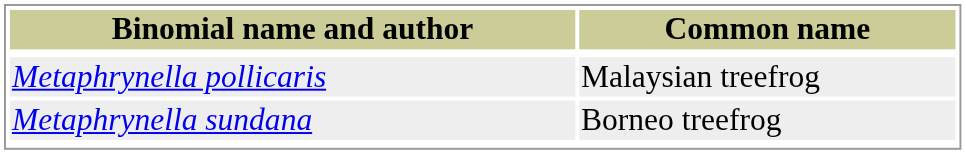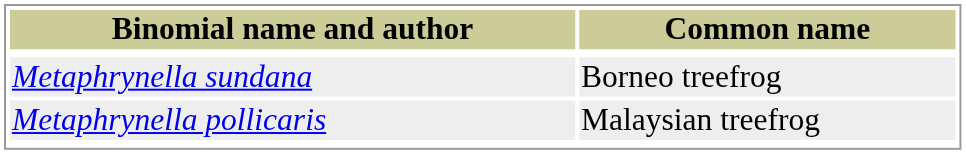 <table style="text-align:left; border:1px solid #999999; width: 55%">
 <tr style="background:#CCCC99; text-align: center; ">
 <th style="width: 60%; ">Binomial name and author</th>
 <th style="width: 40%; ">Common name</th>
 </tr>
 <tr>
 </tr>
 <tr style="background:#EEEEEE;">
+<td><em><a href='#'>Metaphrynella sundana</a></em> </td>
+<td>Borneo treefrog</td>
+</tr>
+<tr style="background:#EEEEEE;">
 <td><em><a href='#'>Metaphrynella pollicaris</a></em> </td>
 <td>Malaysian treefrog</td>
-</tr>
-<tr style="background:#EEEEEE;">
-<td><em><a href='#'>Metaphrynella sundana</a></em> </td>
-<td>Borneo treefrog</td>
 </tr>
 <tr>
 </tr>
 </table>
